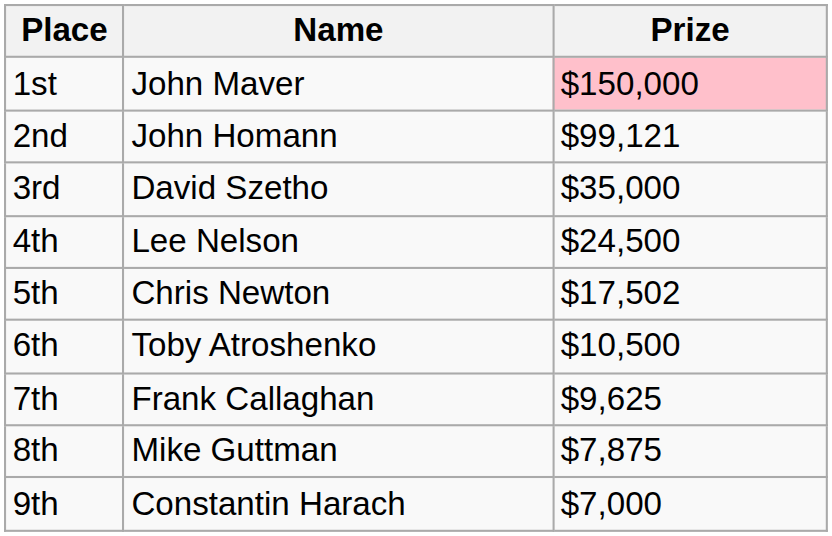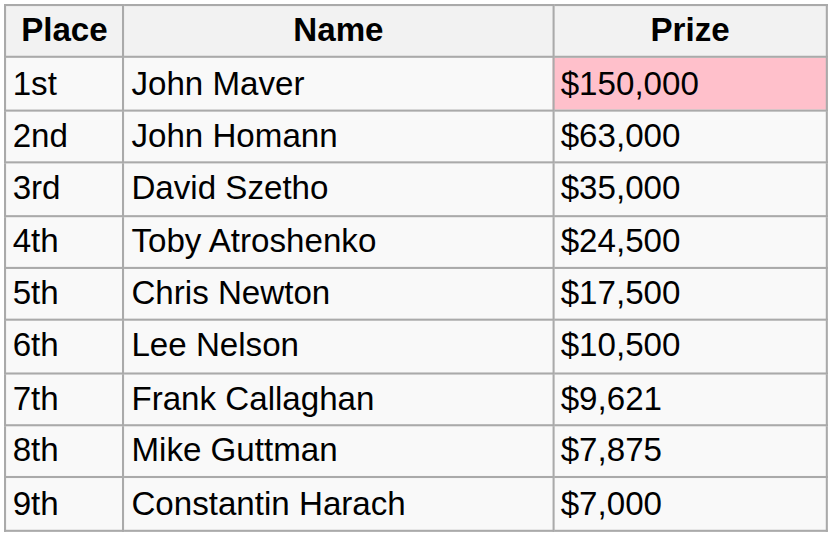 <table class="wikitable">
 <tr>
 <th width="50">Place</th>
 <th width="200">Name</th>
 <th width="125">Prize</th>
 </tr>
 <tr>
 <td>1st</td>
 <td> John Maver</td>
 <td style="background: pink;">$150,000</td>
 </tr>
 <tr>
 <td>2nd</td>
 <td> John Homann</td>
-<td>$99,121</td>
+<td>$63,000</td>
 </tr>
 <tr>
 <td>3rd</td>
 <td> David Szetho</td>
 <td>$35,000</td>
 </tr>
 <tr>
 <td>4th</td>
-<td> Lee Nelson</td>
+<td> Toby Atroshenko</td>
 <td>$24,500</td>
 </tr>
 <tr>
 <td>5th</td>
 <td> Chris Newton</td>
-<td>$17,502</td>
+<td>$17,500</td>
 </tr>
 <tr>
 <td>6th</td>
-<td> Toby Atroshenko</td>
+<td> Lee Nelson</td>
 <td>$10,500</td>
 </tr>
 <tr>
 <td>7th</td>
 <td> Frank Callaghan</td>
-<td>$9,625</td>
+<td>$9,621</td>
 </tr>
 <tr>
 <td>8th</td>
 <td> Mike Guttman</td>
 <td>$7,875</td>
 </tr>
 <tr>
 <td>9th</td>
 <td> Constantin Harach</td>
 <td>$7,000</td>
 </tr>
 </table>
